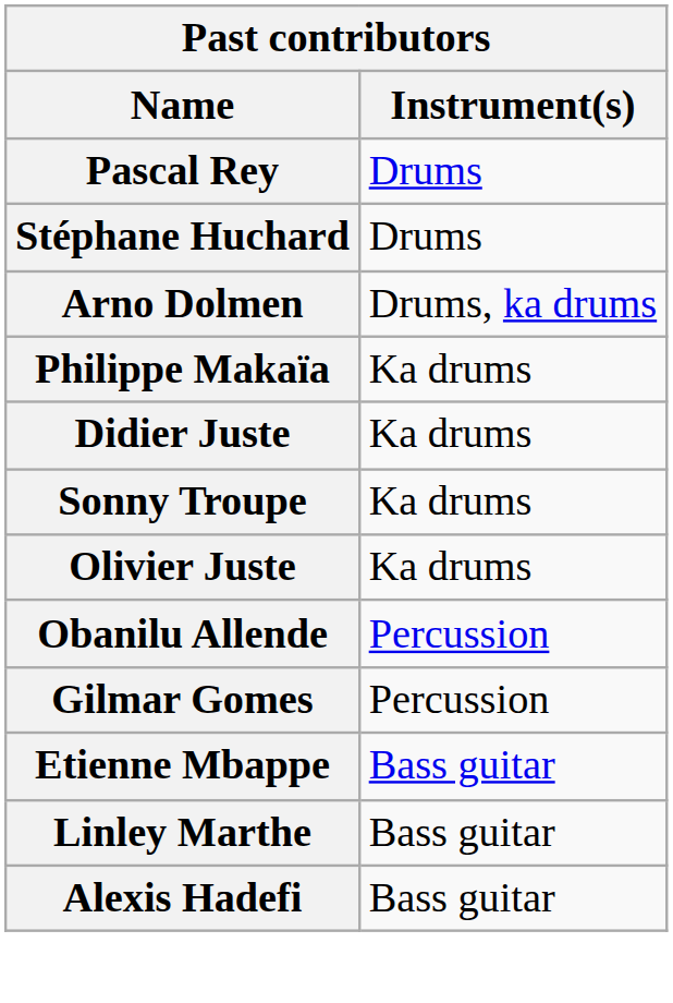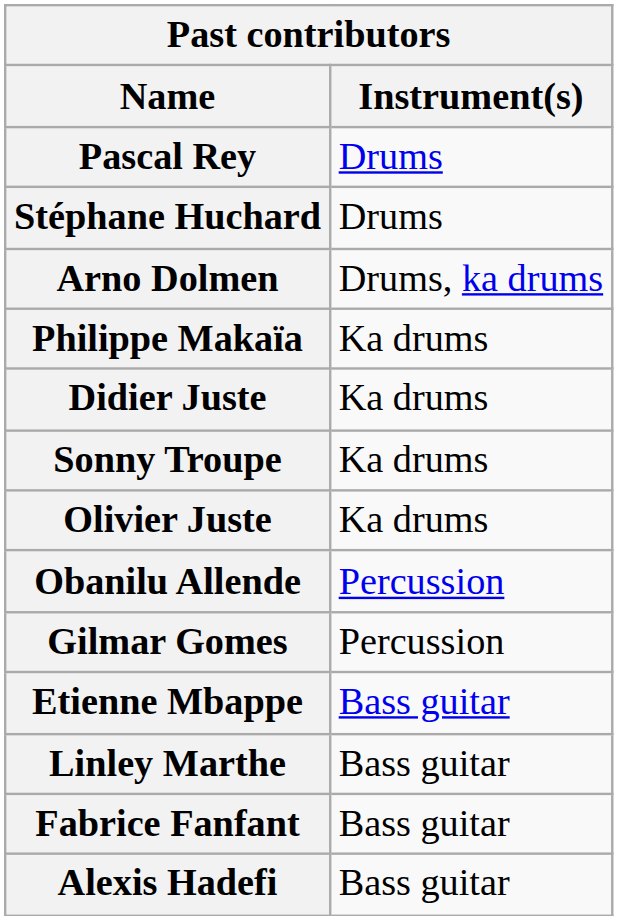 <table class="wikitable sortable" border="1">
 <tr>
 <th scope="col" colspan="2">Past contributors</th>
 </tr>
 <tr>
 <th scope="col">Name</th>
 <th scope="col">Instrument(s)</th>
 </tr>
 <tr>
 <th scope="row">Pascal Rey</th>
 <td rowspan="1"><a href='#'>Drums</a></td>
 </tr>
 <tr>
 <th scope="row">Stéphane Huchard</th>
 <td rowspan="1">Drums</td>
 </tr>
 <tr>
 <th scope="row">Arno Dolmen</th>
 <td rowspan="1"”>Drums, <a href='#'>ka drums</a></td>
 </tr>
 <tr>
 <th scope="row">Philippe Makaïa</th>
 <td rowspan="1">Ka drums</td>
 </tr>
 <tr>
 <th scope="row">Didier Juste</th>
 <td rowspan="1">Ka drums</td>
 </tr>
 <tr>
 <th scope="row">Sonny Troupe</th>
 <td rowspan="1">Ka drums</td>
 </tr>
 <tr>
 <th scope="row">Olivier Juste</th>
 <td rowspan="1">Ka drums</td>
 </tr>
 <tr>
 <th scope="row">Obanilu Allende</th>
 <td rowspan="1"><a href='#'>Percussion</a></td>
 </tr>
 <tr>
 <th scope="row">Gilmar Gomes</th>
 <td rowspan="1">Percussion</td>
 </tr>
 <tr>
 <th scope="row">Etienne Mbappe</th>
 <td rowspan="1"><a href='#'>Bass guitar</a></td>
 </tr>
 <tr>
 <th scope="row">Linley Marthe</th>
 <td rowspan="1">Bass guitar</td>
 </tr>
 <tr>
+<th scope="row">Fabrice Fanfant</th>
+<td rowspan="1">Bass guitar</td>
+</tr>
+<tr>
 <th scope="row">Alexis Hadefi</th>
 <td rowspan="1">Bass guitar</td>
 </tr>
 </table>
